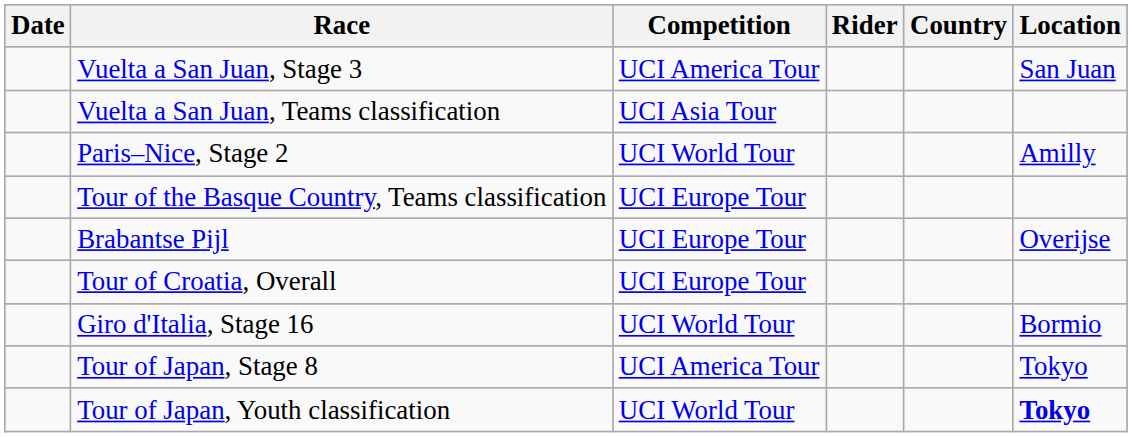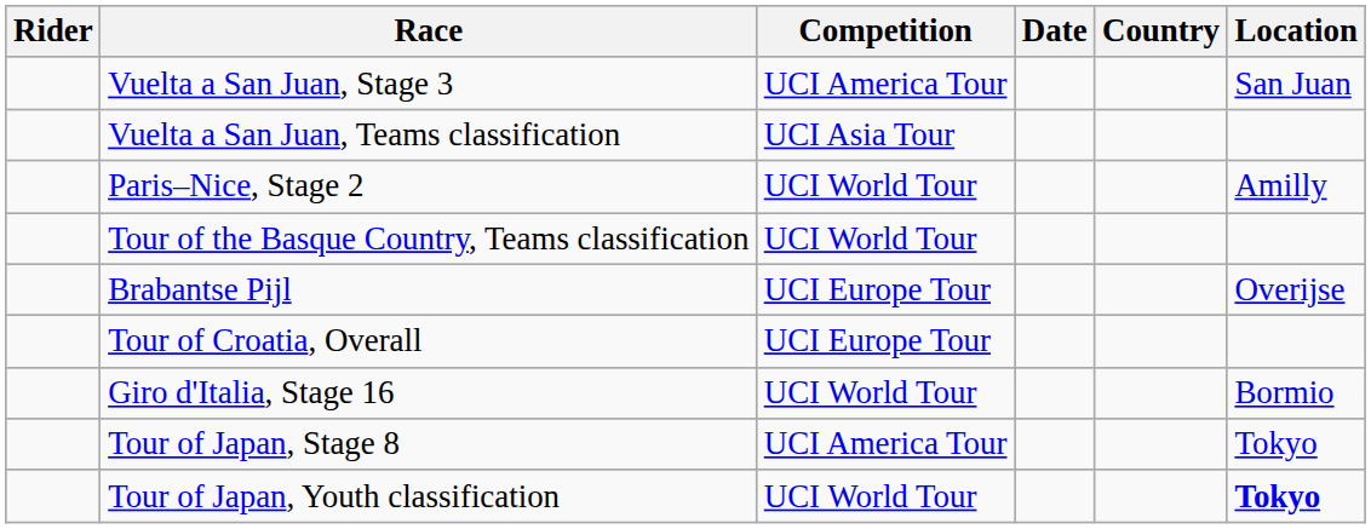 <table class="wikitable sortable">
 <tr>
-<th>Date</th>
+<th>Rider</th>
 <th>Race</th>
 <th>Competition</th>
-<th>Rider</th>
+<th>Date</th>
 <th>Country</th>
 <th>Location</th>
 </tr>
 <tr>
 <td></td>
 <td><a href='#'>Vuelta a San Juan</a>, Stage 3</td>
 <td><a href='#'>UCI America Tour</a></td>
 <td></td>
 <td></td>
 <td><a href='#'>San Juan</a></td>
 </tr>
 <tr>
-<td></td>
+<td align="center"></td>
 <td><a href='#'>Vuelta a San Juan</a>, Teams classification</td>
 <td><a href='#'>UCI Asia Tour</a></td>
-<td align="center"></td>
+<td></td>
 <td></td>
 <td></td>
 </tr>
 <tr>
 <td></td>
 <td><a href='#'>Paris–Nice</a>, Stage 2</td>
 <td><a href='#'>UCI World Tour</a></td>
 <td></td>
 <td></td>
 <td><a href='#'>Amilly</a></td>
 </tr>
 <tr>
+<td align="center"></td>
+<td><a href='#'>Tour of the Basque Country</a>, Teams classification</td>
+<td><a href='#'>UCI World Tour</a></td>
 <td></td>
-<td><a href='#'>Tour of the Basque Country</a>, Teams classification</td>
-<td><a href='#'>UCI Europe Tour</a></td>
-<td align="center"></td>
 <td></td>
 <td></td>
 </tr>
 <tr>
 <td></td>
 <td><a href='#'>Brabantse Pijl</a></td>
 <td><a href='#'>UCI Europe Tour</a></td>
 <td></td>
 <td></td>
 <td><a href='#'>Overijse</a></td>
 </tr>
 <tr>
 <td></td>
 <td><a href='#'>Tour of Croatia</a>, Overall</td>
 <td><a href='#'>UCI Europe Tour</a></td>
 <td></td>
 <td></td>
 <td></td>
 </tr>
 <tr>
 <td></td>
 <td><a href='#'>Giro d'Italia</a>, Stage 16</td>
 <td><a href='#'>UCI World Tour</a></td>
 <td></td>
 <td></td>
 <td><a href='#'>Bormio</a></td>
 </tr>
 <tr>
 <td></td>
 <td><a href='#'>Tour of Japan</a>, Stage 8</td>
 <td><a href='#'>UCI America Tour</a></td>
 <td></td>
 <td></td>
 <td><a href='#'>Tokyo</a></td>
 </tr>
 <tr>
 <td></td>
 <td><a href='#'>Tour of Japan</a>, Youth classification</td>
 <td><a href='#'>UCI World Tour</a></td>
 <td></td>
 <td></td>
 <td><strong><a href='#'>Tokyo</a></strong></td>
 </tr>
 </table>
